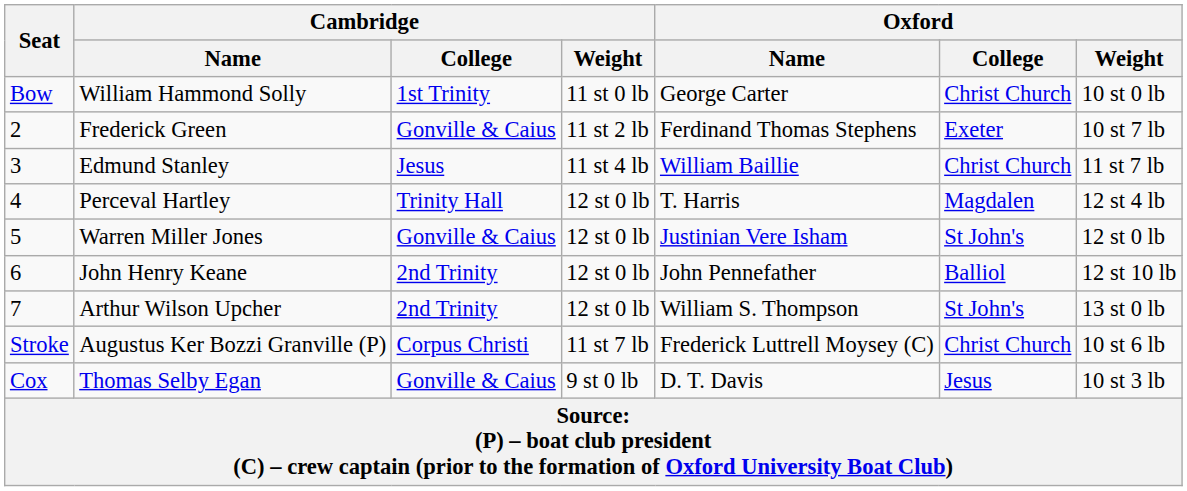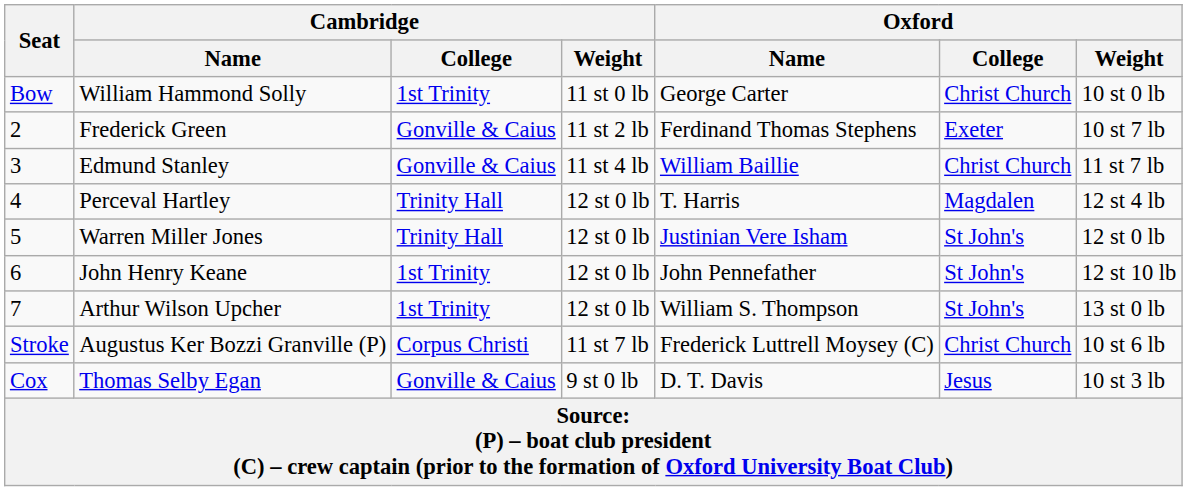 <table class=wikitable>
 <tr>
 <th rowspan="2">Seat</th>
 <th colspan="3">Cambridge <br> </th>
 <th colspan="3">Oxford <br> </th>
 </tr>
 <tr>
 <th>Name</th>
 <th>College</th>
 <th>Weight</th>
 <th>Name</th>
 <th>College</th>
 <th>Weight</th>
 </tr>
 <tr>
 <td><a href='#'>Bow</a></td>
 <td>William Hammond Solly</td>
 <td><a href='#'>1st Trinity</a></td>
 <td>11 st 0 lb</td>
 <td>George Carter</td>
 <td><a href='#'>Christ Church</a></td>
 <td>10 st 0 lb</td>
 </tr>
 <tr>
 <td>2</td>
 <td>Frederick Green</td>
 <td><a href='#'>Gonville & Caius</a></td>
 <td>11 st 2 lb</td>
 <td>Ferdinand Thomas Stephens</td>
 <td><a href='#'>Exeter</a></td>
 <td>10 st 7 lb</td>
 </tr>
 <tr>
 <td>3</td>
 <td>Edmund Stanley</td>
-<td><a href='#'>Jesus</a></td>
+<td><a href='#'>Gonville & Caius</a></td>
 <td>11 st 4 lb</td>
 <td><a href='#'>William Baillie</a></td>
 <td><a href='#'>Christ Church</a></td>
 <td>11 st 7 lb</td>
 </tr>
 <tr>
 <td>4</td>
 <td>Perceval Hartley</td>
 <td><a href='#'>Trinity Hall</a></td>
 <td>12 st 0 lb</td>
 <td>T. Harris</td>
 <td><a href='#'>Magdalen</a></td>
 <td>12 st 4 lb</td>
 </tr>
 <tr>
 <td>5</td>
 <td>Warren Miller Jones</td>
-<td><a href='#'>Gonville & Caius</a></td>
+<td><a href='#'>Trinity Hall</a></td>
 <td>12 st 0 lb</td>
 <td><a href='#'>Justinian Vere Isham</a></td>
 <td><a href='#'>St John's</a></td>
 <td>12 st 0 lb</td>
 </tr>
 <tr>
 <td>6</td>
 <td>John Henry Keane</td>
-<td><a href='#'>2nd Trinity</a></td>
+<td><a href='#'>1st Trinity</a></td>
 <td>12 st 0 lb</td>
 <td>John Pennefather</td>
-<td><a href='#'>Balliol</a></td>
+<td><a href='#'>St John's</a></td>
 <td>12 st 10 lb</td>
 </tr>
 <tr>
 <td>7</td>
 <td>Arthur Wilson Upcher</td>
-<td><a href='#'>2nd Trinity</a></td>
+<td><a href='#'>1st Trinity</a></td>
 <td>12 st 0 lb</td>
 <td>William S. Thompson</td>
 <td><a href='#'>St John's</a></td>
 <td>13 st 0 lb</td>
 </tr>
 <tr>
 <td><a href='#'>Stroke</a></td>
 <td>Augustus Ker Bozzi Granville (P)</td>
 <td><a href='#'>Corpus Christi</a></td>
 <td>11 st 7 lb</td>
 <td>Frederick Luttrell Moysey (C)</td>
 <td><a href='#'>Christ Church</a></td>
 <td>10 st 6 lb</td>
 </tr>
 <tr>
 <td><a href='#'>Cox</a></td>
 <td><a href='#'>Thomas Selby Egan</a></td>
 <td><a href='#'>Gonville & Caius</a></td>
 <td>9 st 0 lb</td>
 <td>D. T. Davis</td>
 <td><a href='#'>Jesus</a></td>
 <td>10 st 3 lb</td>
 </tr>
 <tr>
 <th colspan=7>Source:<br>(P) – boat club president<br>(C) – crew captain (prior to the formation of <a href='#'>Oxford University Boat Club</a>)</th>
 </tr>
 </table>
